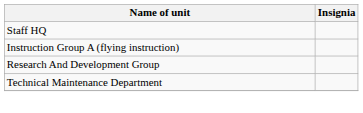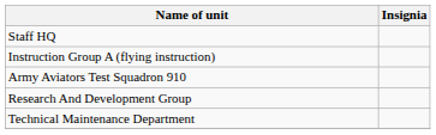 <table class="wikitable">
 <tr>
 <th width="450">Name of unit</th>
 <th width="50">Insignia</th>
 </tr>
 <tr>
 <td>Staff HQ</td>
 <td></td>
 </tr>
 <tr>
 <td>Instruction Group A (flying instruction)</td>
 <td></td>
 </tr>
 <tr>
+<td>Army Aviators Test Squadron 910</td>
+<td></td>
+</tr>
+<tr>
 <td>Research And Development Group</td>
 <td></td>
 </tr>
 <tr>
 <td>Technical Maintenance Department</td>
 <td></td>
 </tr>
 <tr>
 </tr>
 </table>
